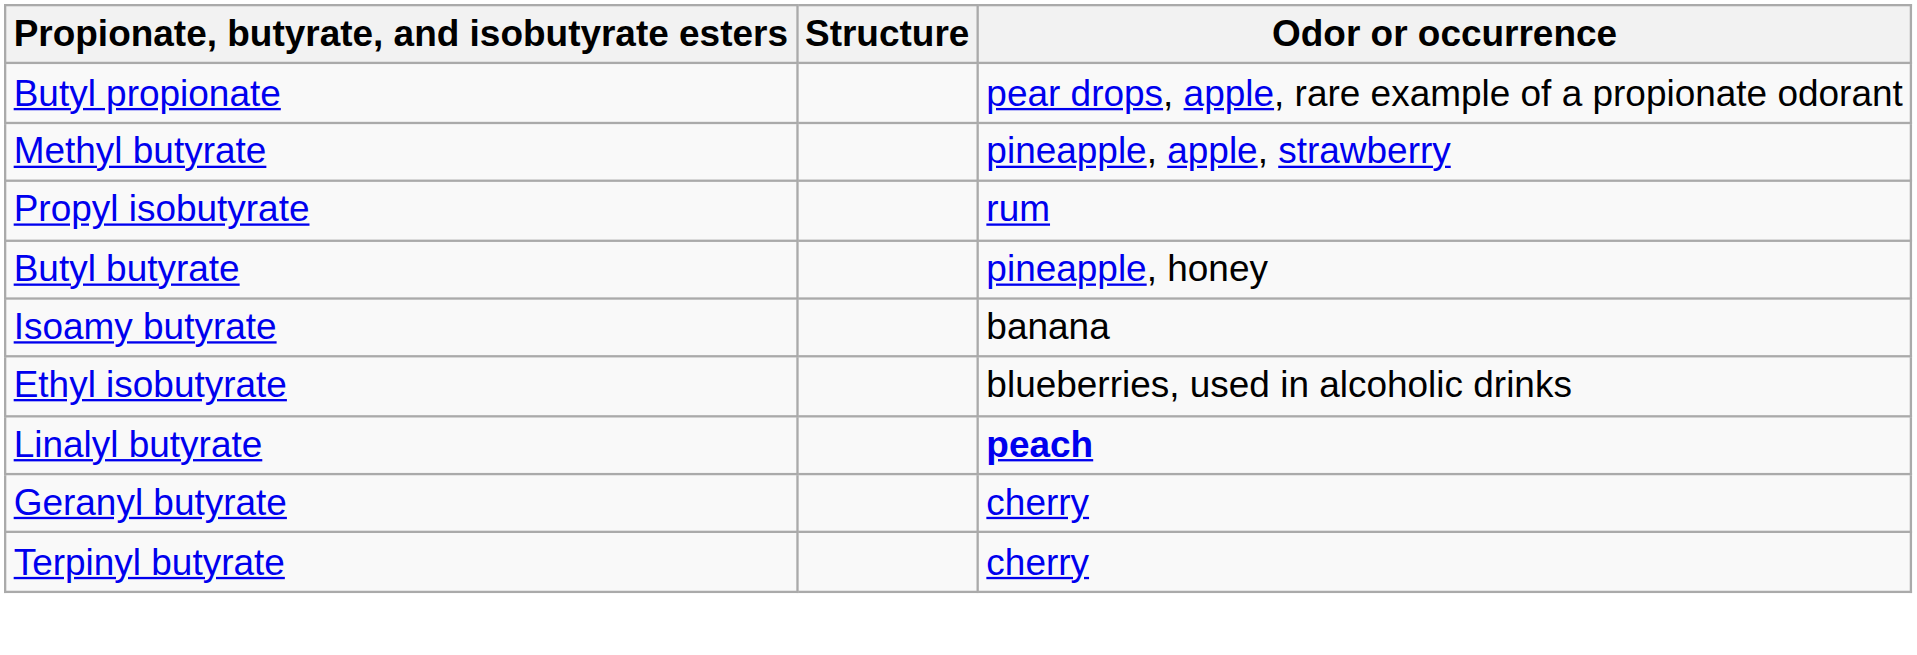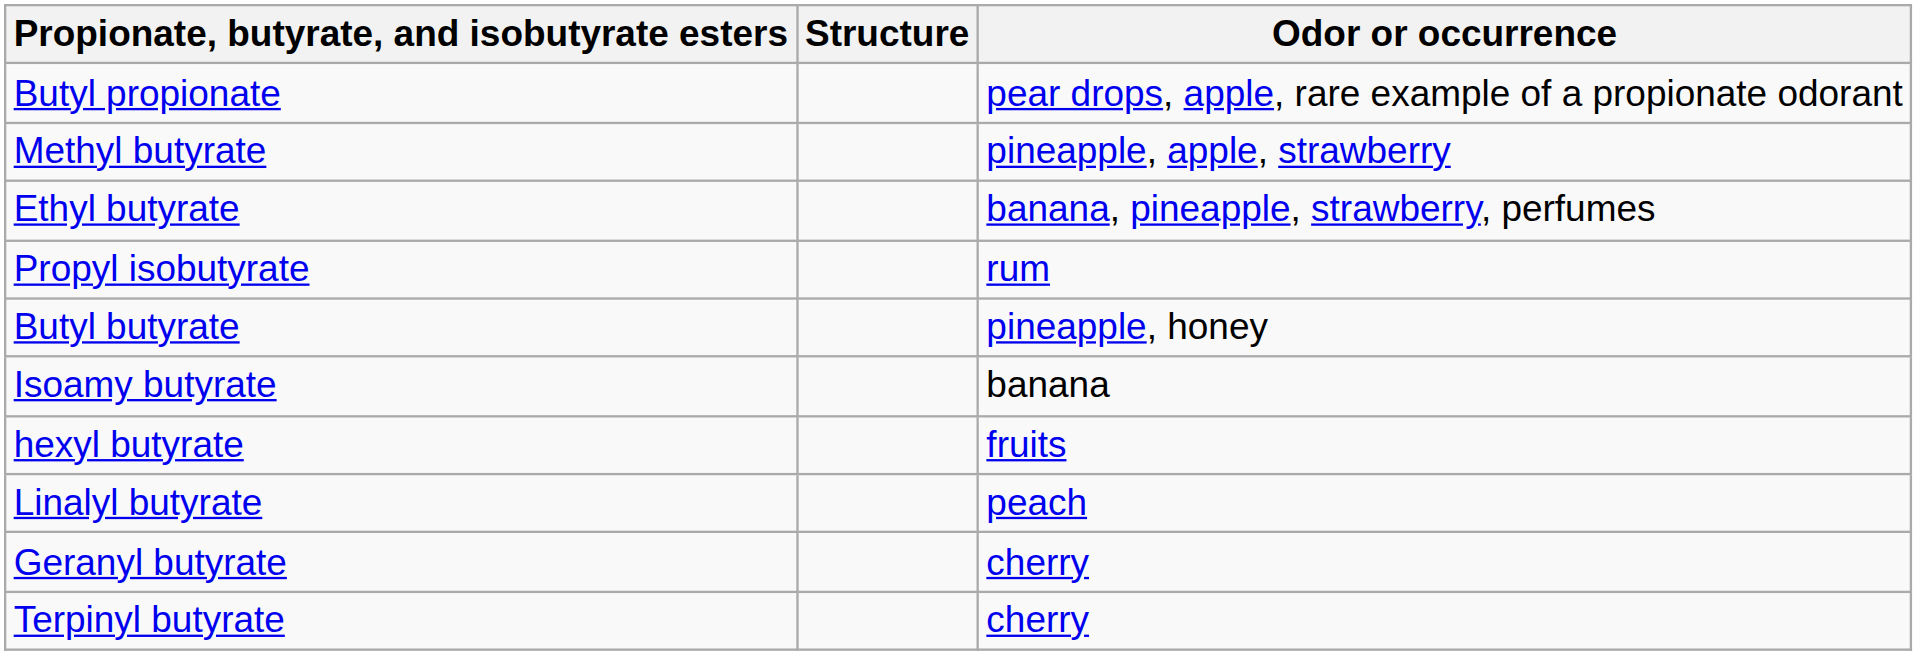 <table class="wikitable">
 <tr>
 <th valign="top" align="left">Propionate, butyrate, and isobutyrate esters</th>
 <th valign="top" align="left">Structure</th>
 <th valign="top" align="left">Odor or occurrence</th>
 </tr>
 <tr>
 <td><a href='#'>Butyl propionate</a></td>
 <td></td>
 <td><a href='#'>pear drops</a>, <a href='#'>apple</a>, rare example of a propionate odorant</td>
 </tr>
 <tr>
 <td><a href='#'>Methyl butyrate</a></td>
 <td></td>
 <td><a href='#'>pineapple</a>, <a href='#'>apple</a>, <a href='#'>strawberry</a></td>
 </tr>
 <tr>
+<td><a href='#'>Ethyl butyrate</a></td>
+<td></td>
+<td><a href='#'>banana</a>, <a href='#'>pineapple</a>, <a href='#'>strawberry</a>, perfumes</td>
+</tr>
+<tr>
 <td><a href='#'>Propyl isobutyrate</a></td>
 <td></td>
 <td><a href='#'>rum</a></td>
 </tr>
 <tr>
 <td><a href='#'>Butyl butyrate</a></td>
 <td></td>
 <td><a href='#'>pineapple</a>, honey</td>
 </tr>
 <tr>
 <td><a href='#'>Isoamy butyrate</a></td>
 <td></td>
 <td>banana</td>
 </tr>
 <tr>
-<td><a href='#'>Ethyl isobutyrate</a></td>
+<td><a href='#'>hexyl butyrate</a></td>
 <td></td>
-<td>blueberries, used in alcoholic drinks</td>
+<td><a href='#'>fruits</a></td>
 </tr>
 <tr>
 <td><a href='#'>Linalyl butyrate</a></td>
 <td></td>
-<td><strong><a href='#'>peach</a></strong></td>
+<td><a href='#'>peach</a></td>
 </tr>
 <tr>
 <td><a href='#'>Geranyl butyrate</a></td>
 <td></td>
 <td><a href='#'>cherry</a></td>
 </tr>
 <tr>
 <td><a href='#'>Terpinyl butyrate</a></td>
 <td></td>
 <td><a href='#'>cherry</a></td>
 </tr>
 </table>
